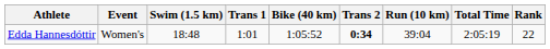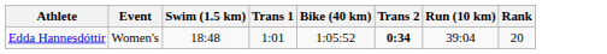 <table class="wikitable" style="font-size:90%">
 <tr>
 <th>Athlete</th>
 <th>Event</th>
 <th>Swim (1.5 km)</th>
 <th>Trans 1</th>
 <th>Bike (40 km)</th>
 <th>Trans 2</th>
 <th>Run (10 km)</th>
-<th>Total Time</th>
 <th>Rank</th>
 </tr>
 <tr align=center>
 <td align=left><a href='#'>Edda Hannesdóttir</a></td>
 <td align=left>Women's</td>
 <td>18:48</td>
 <td>1:01</td>
 <td>1:05:52</td>
 <td><strong>0:34</strong></td>
 <td>39:04</td>
-<td>2:05:19</td>
-<td>22</td>
+<td>20</td>
 </tr>
 </table>
